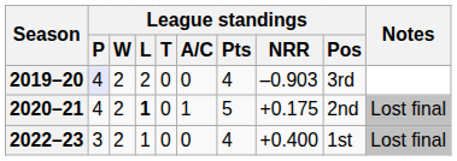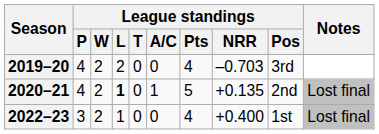 <table class="wikitable sortable">
 <tr>
 <th scope="col" rowspan="2">Season</th>
 <th scope="col" colspan="8">League standings</th>
 <th scope="col" rowspan="2">Notes</th>
 </tr>
 <tr>
 <th scope="col">P</th>
 <th scope="col">W</th>
 <th scope="col">L</th>
 <th scope="col">T</th>
 <th scope="col">A/C</th>
 <th scope="col">Pts</th>
 <th scope="col">NRR</th>
 <th scope="col">Pos</th>
 </tr>
 <tr>
 <th scope="row">2019–20</th>
-<td style="background: lavender;">4</td>
+<td>4</td>
 <td>2</td>
 <td>2</td>
 <td>0</td>
 <td>0</td>
 <td>4</td>
-<td>–0.903</td>
+<td>–0.703</td>
 <td>3rd</td>
 <td style="background: white;"></td>
 </tr>
 <tr>
 <th scope="row">2020–21</th>
 <td>4</td>
 <td>2</td>
 <td><strong>1</strong></td>
 <td>0</td>
 <td>1</td>
 <td>5</td>
-<td>+0.175</td>
+<td>+0.135</td>
 <td>2nd</td>
 <td style="background: silver;">Lost final</td>
 </tr>
 <tr>
 <th scope="row">2022–23</th>
 <td>3</td>
 <td>2</td>
 <td>1</td>
 <td>0</td>
 <td>0</td>
 <td>4</td>
 <td>+0.400</td>
 <td>1st</td>
 <td style="background: silver;">Lost final</td>
 </tr>
 </table>
